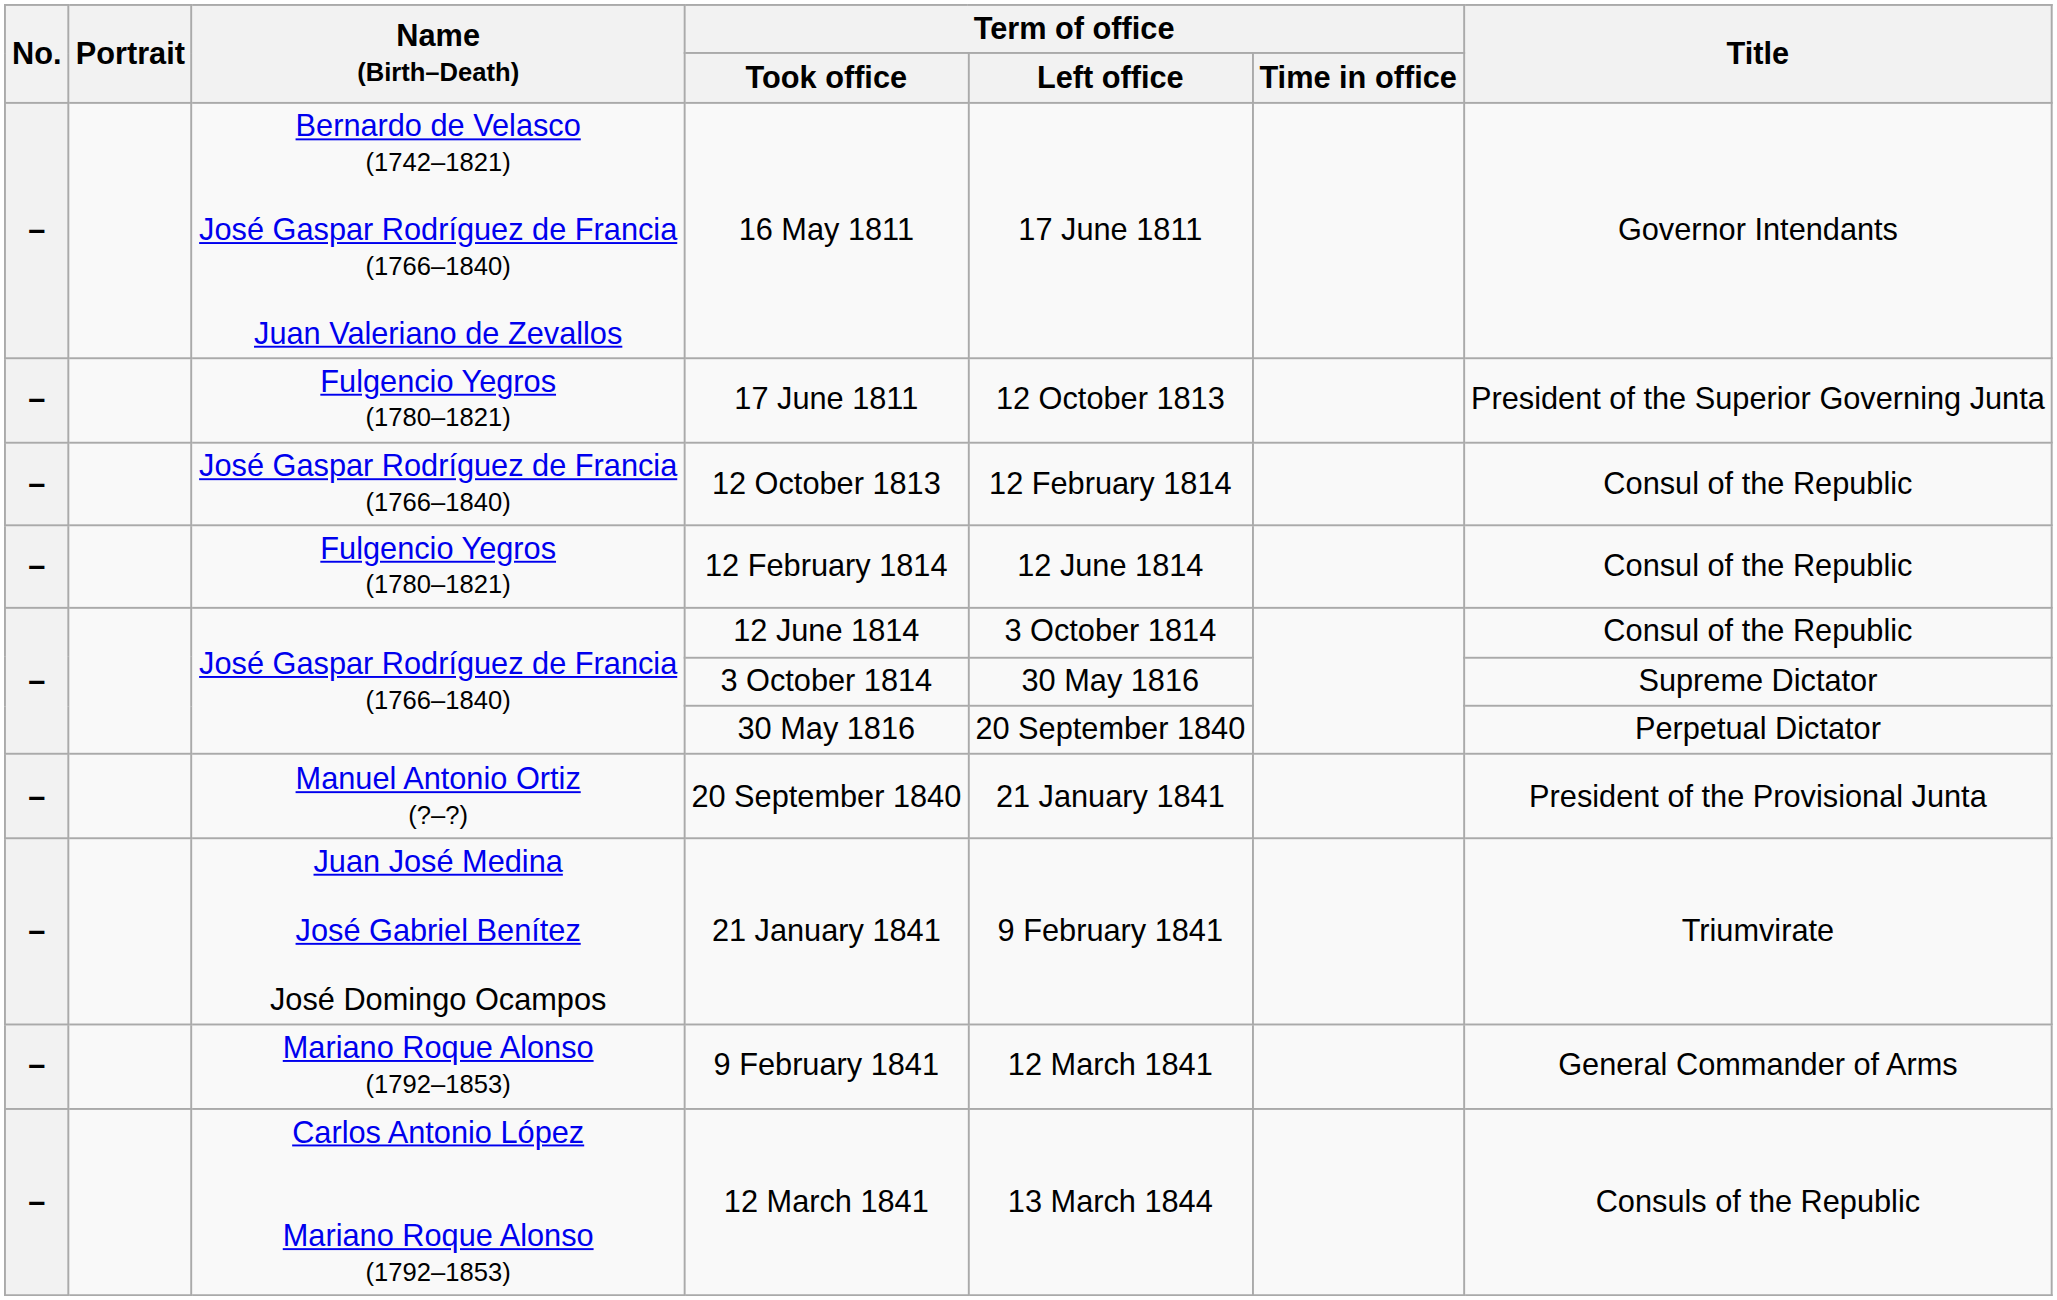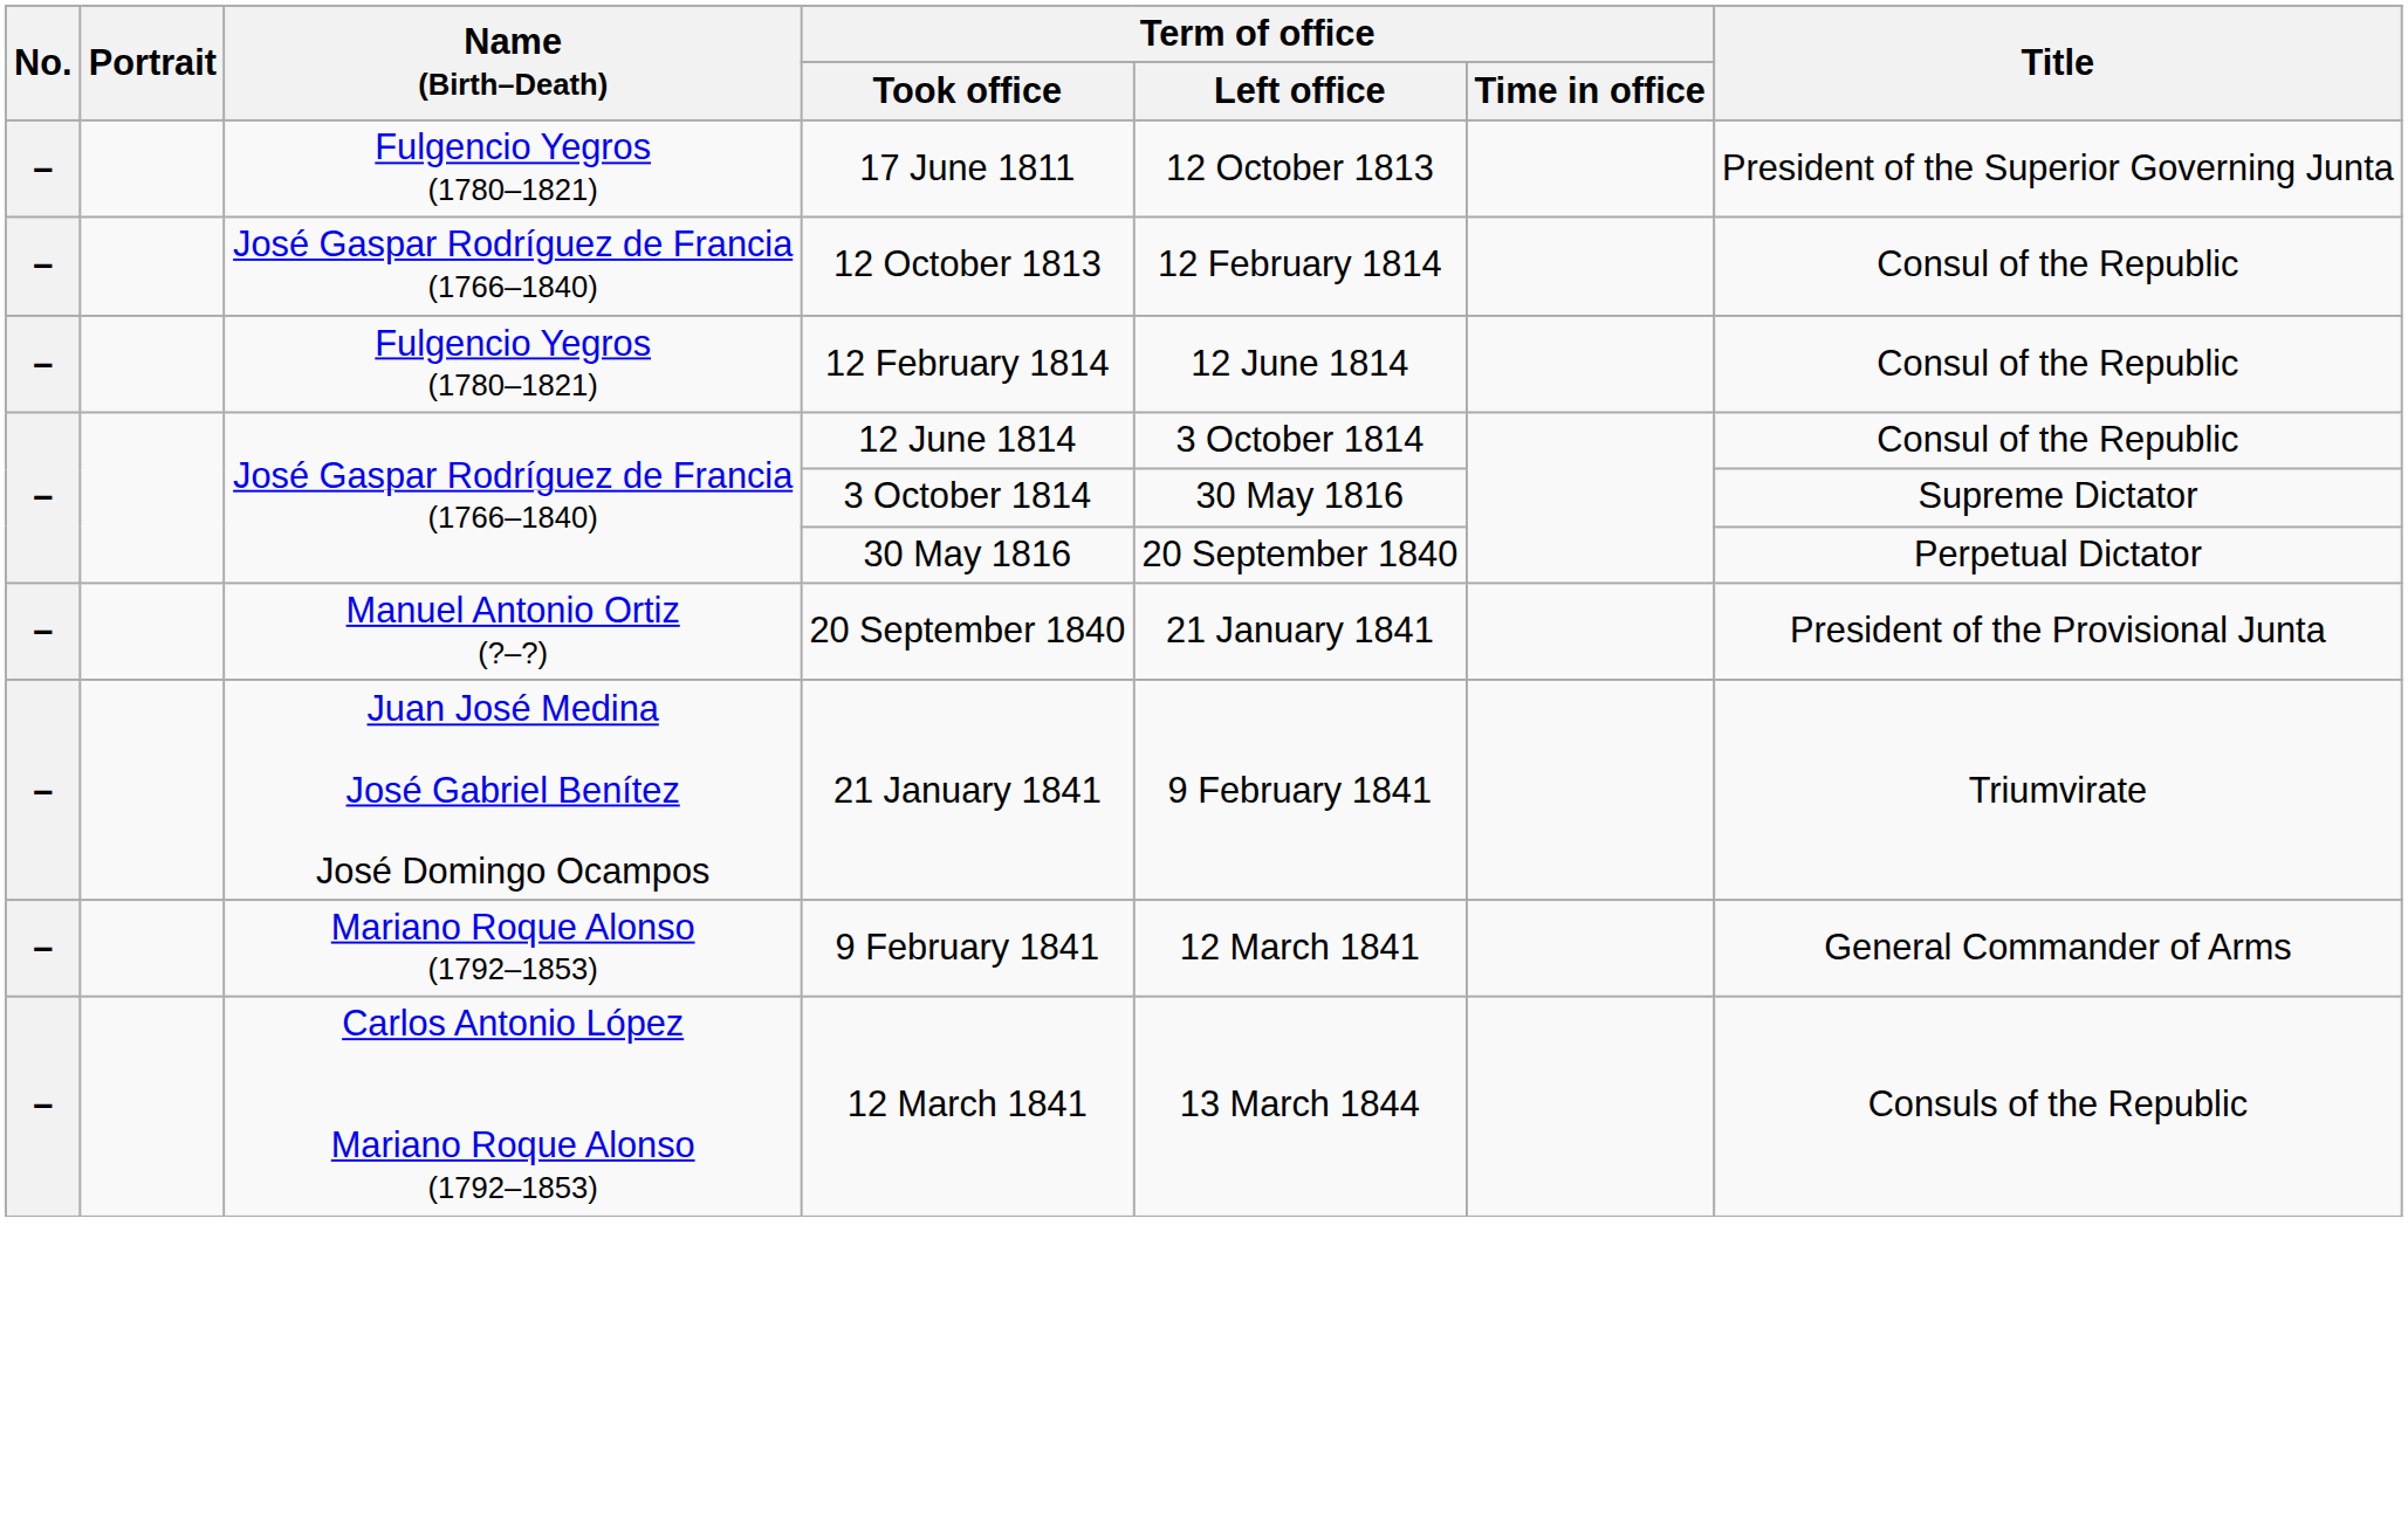 <table class="wikitable" style="text-align:center;">
 <tr>
 <th rowspan="2">No.</th>
 <th rowspan="2">Portrait</th>
 <th rowspan="2">Name<br><small>(Birth–Death)</small></th>
 <th colspan="3">Term of office</th>
 <th rowspan="2">Title</th>
 </tr>
 <tr>
 <th>Took office</th>
 <th>Left office</th>
 <th>Time in office</th>
-</tr>
-<tr>
-<th>–</th>
-<td><br><br></td>
-<td><a href='#'>Bernardo de Velasco</a><br><small>(1742–1821)</small><br><br><a href='#'>José Gaspar Rodríguez de Francia</a><br><small>(1766–1840)</small><br><br><a href='#'>Juan Valeriano de Zevallos</a></td>
-<td>16 May 1811</td>
-<td>17 June 1811</td>
-<td></td>
-<td>Governor Intendants</td>
 </tr>
 <tr>
 <th>–</th>
 <td></td>
 <td><a href='#'>Fulgencio Yegros</a><br><small>(1780–1821)</small></td>
 <td>17 June 1811</td>
 <td>12 October 1813</td>
 <td></td>
 <td>President of the Superior Governing Junta</td>
 </tr>
 <tr>
 <th>–</th>
 <td></td>
 <td><a href='#'>José Gaspar Rodríguez de Francia</a><br><small>(1766–1840)</small></td>
 <td>12 October 1813</td>
 <td>12 February 1814</td>
 <td></td>
 <td>Consul of the Republic</td>
 </tr>
 <tr>
 <th>–</th>
 <td></td>
 <td><a href='#'>Fulgencio Yegros</a><br><small>(1780–1821)</small></td>
 <td>12 February 1814</td>
 <td>12 June 1814</td>
 <td></td>
 <td>Consul of the Republic</td>
 </tr>
 <tr>
 <th rowspan="3">–</th>
 <td rowspan="3"></td>
 <td rowspan="3"><a href='#'>José Gaspar Rodríguez de Francia</a><br><small>(1766–1840)</small></td>
 <td>12 June 1814</td>
 <td>3 October 1814</td>
 <td rowspan="3"></td>
 <td>Consul of the Republic</td>
 </tr>
 <tr>
 <td>3 October 1814</td>
 <td>30 May 1816</td>
 <td>Supreme Dictator</td>
 </tr>
 <tr>
 <td>30 May 1816</td>
 <td>20 September 1840</td>
 <td>Perpetual Dictator</td>
 </tr>
 <tr>
 <th>–</th>
 <td></td>
 <td><a href='#'>Manuel Antonio Ortiz</a><br><small>(?–?)</small></td>
 <td>20 September 1840</td>
 <td>21 January 1841</td>
 <td></td>
 <td>President of the Provisional Junta</td>
 </tr>
 <tr>
 <th>–</th>
 <td><br></td>
 <td><a href='#'>Juan José Medina</a><br><br><a href='#'>José Gabriel Benítez</a><br><br>José Domingo Ocampos</td>
 <td>21 January 1841</td>
 <td>9 February 1841</td>
 <td></td>
 <td>Triumvirate</td>
 </tr>
 <tr>
 <th>–</th>
 <td></td>
 <td><a href='#'>Mariano Roque Alonso</a><br><small>(1792–1853)</small></td>
 <td>9 February 1841</td>
 <td>12 March 1841</td>
 <td></td>
 <td>General Commander of Arms</td>
 </tr>
 <tr>
 <th>–</th>
 <td><br></td>
 <td><a href='#'>Carlos Antonio López</a><br><br><br><a href='#'>Mariano Roque Alonso</a><br><small>(1792–1853)</small></td>
 <td>12 March 1841</td>
 <td>13 March 1844</td>
 <td></td>
 <td>Consuls of the Republic</td>
 </tr>
 </table>
